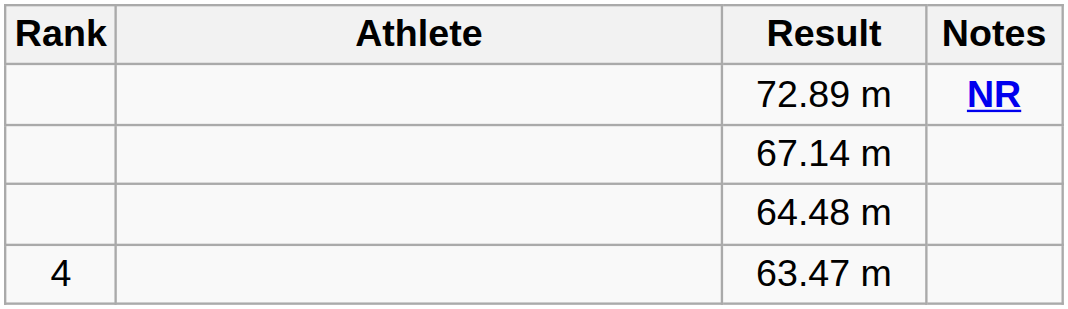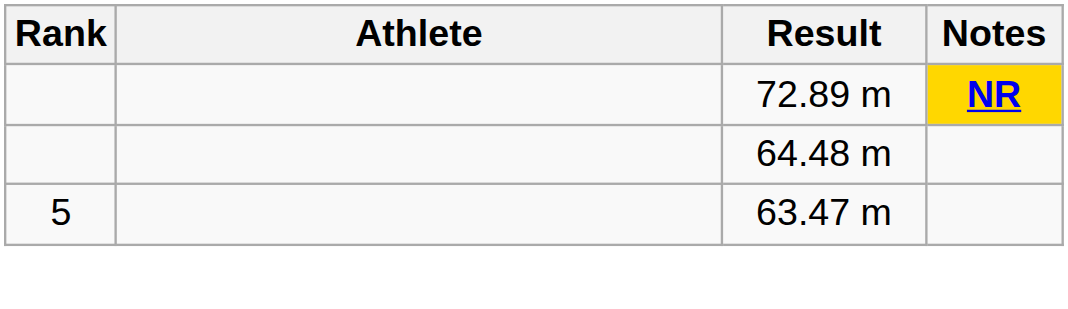 <table class="wikitable sortable" style="text-align:center">
 <tr>
 <th width=40>Rank</th>
 <th width=250>Athlete</th>
 <th width=80>Result</th>
 <th width=50>Notes</th>
 </tr>
 <tr>
 <td></td>
 <td align=left></td>
 <td>72.89 m</td>
-<td><strong><a href='#'>NR</a></strong></td>
-</tr>
-<tr>
-<td></td>
-<td align=left></td>
-<td>67.14 m</td>
-<td></td>
+<td style="background: gold;"><strong><a href='#'>NR</a></strong></td>
 </tr>
 <tr>
 <td></td>
 <td align=left></td>
 <td>64.48 m</td>
 <td></td>
 </tr>
 <tr>
-<td>4</td>
+<td>5</td>
 <td align=left></td>
 <td>63.47 m</td>
 <td></td>
 </tr>
 </table>
